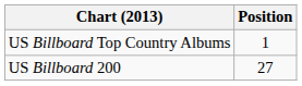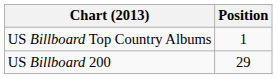 <table class="wikitable">
 <tr>
 <th>Chart (2013)</th>
 <th>Position</th>
 </tr>
 <tr>
 <td>US <em>Billboard</em> Top Country Albums</td>
 <td style="text-align:center;">1</td>
 </tr>
 <tr>
 <td>US <em>Billboard</em> 200</td>
-<td style="text-align:center;">27</td>
+<td style="text-align:center;">29</td>
 </tr>
 </table>
